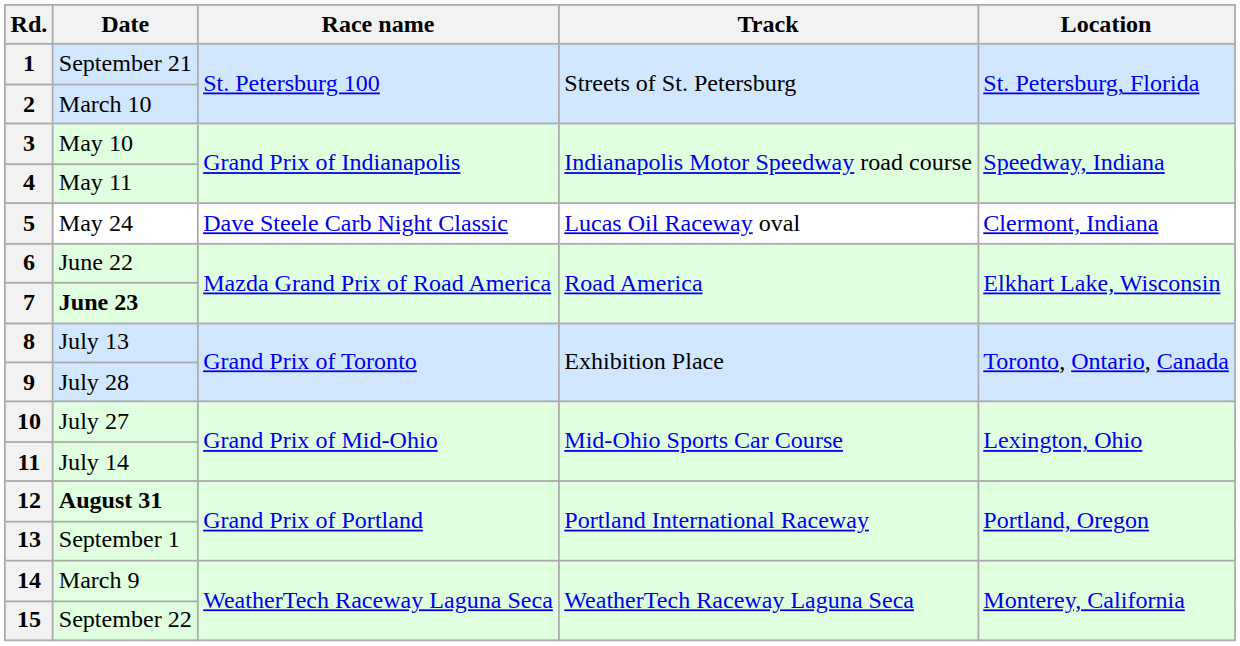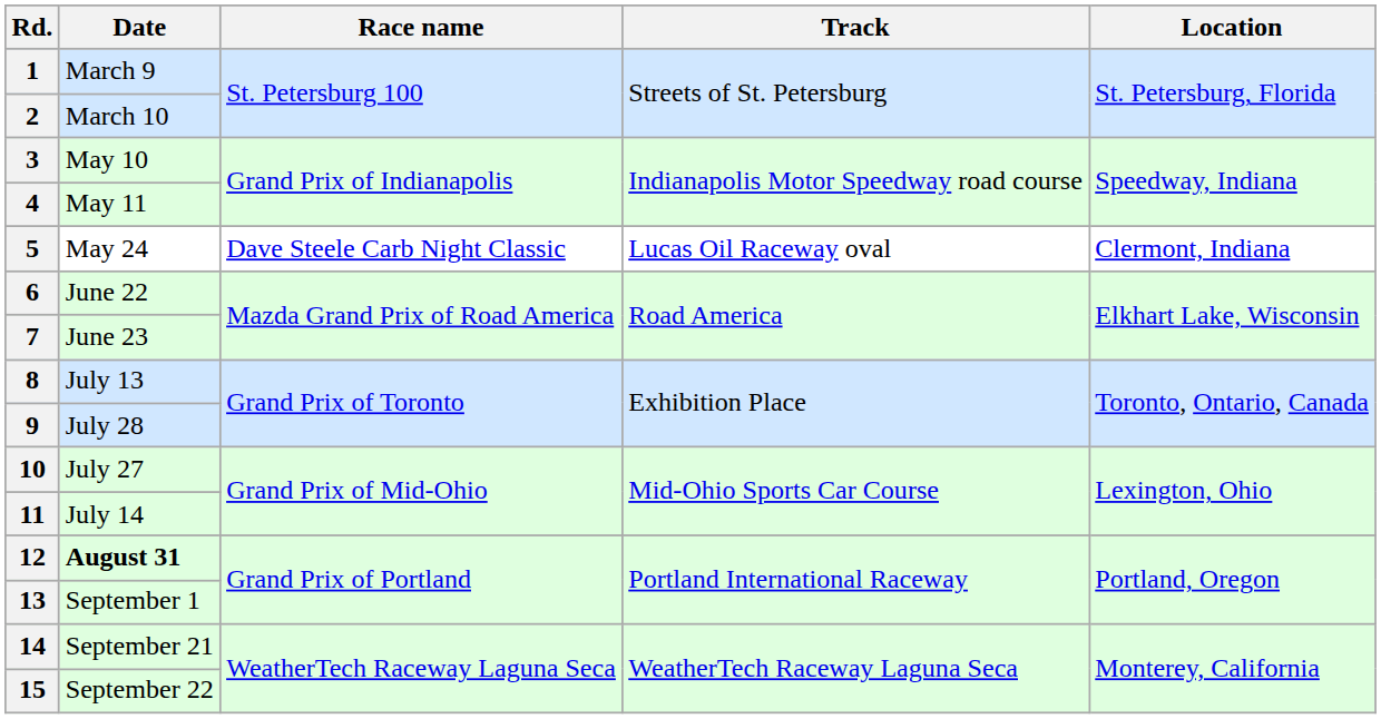 <table class="wikitable" style="font-size: 85%">
 <tr>
 <th>Rd.</th>
 <th>Date</th>
 <th>Race name</th>
 <th>Track</th>
 <th>Location</th>
 </tr>
 <tr style="background:#D0E7FF;">
 <th>1</th>
-<td>September 21</td>
+<td>March 9</td>
 <td rowspan=2> <a href='#'>St. Petersburg 100</a></td>
 <td rowspan=2>Streets of St. Petersburg</td>
 <td rowspan=2><a href='#'>St. Petersburg, Florida</a></td>
 </tr>
 <tr style="background:#D0E7FF;">
 <th>2</th>
 <td>March 10</td>
 </tr>
 <tr style="background:#DFFFDF;">
 <th>3</th>
 <td>May 10</td>
 <td rowspan=2> <a href='#'>Grand Prix of Indianapolis</a></td>
 <td rowspan=2><a href='#'>Indianapolis Motor Speedway</a> road course</td>
 <td rowspan=2><a href='#'>Speedway, Indiana</a></td>
 </tr>
 <tr style="background:#DFFFDF;">
 <th>4</th>
 <td>May 11</td>
 </tr>
 <tr style="background:#FFFFFF;">
 <th>5</th>
 <td>May 24</td>
 <td> <a href='#'>Dave Steele Carb Night Classic</a></td>
 <td><a href='#'>Lucas Oil Raceway</a> oval</td>
 <td><a href='#'>Clermont, Indiana</a></td>
 </tr>
 <tr style="background:#DFFFDF;">
 <th>6</th>
 <td>June 22</td>
 <td rowspan=2> <a href='#'>Mazda Grand Prix of Road America</a></td>
 <td rowspan=2><a href='#'>Road America</a></td>
 <td rowspan=2><a href='#'>Elkhart Lake, Wisconsin</a></td>
 </tr>
 <tr style="background:#DFFFDF;">
 <th>7</th>
-<td><strong>June 23</strong></td>
+<td>June 23</td>
 </tr>
 <tr style="background:#D0E7FF;">
 <th>8</th>
 <td>July 13</td>
 <td rowspan=2> <a href='#'>Grand Prix of Toronto</a></td>
 <td rowspan=2>Exhibition Place</td>
 <td rowspan=2><a href='#'>Toronto</a>, <a href='#'>Ontario</a>, <a href='#'>Canada</a></td>
 </tr>
 <tr style="background:#D0E7FF;">
 <th>9</th>
 <td>July 28</td>
 </tr>
 <tr style="background:#DFFFDF;">
 <th>10</th>
 <td>July 27</td>
 <td rowspan=2> <a href='#'>Grand Prix of Mid-Ohio</a></td>
 <td rowspan=2><a href='#'>Mid-Ohio Sports Car Course</a></td>
 <td rowspan=2><a href='#'>Lexington, Ohio</a></td>
 </tr>
 <tr style="background:#DFFFDF;">
 <th>11</th>
 <td>July 14</td>
 </tr>
 <tr style="background:#DFFFDF;">
 <th>12</th>
 <td><strong>August 31</strong></td>
 <td rowspan=2> <a href='#'>Grand Prix of Portland</a></td>
 <td rowspan=2><a href='#'>Portland International Raceway</a></td>
 <td rowspan=2><a href='#'>Portland, Oregon</a></td>
 </tr>
 <tr style="background:#DFFFDF;">
 <th>13</th>
 <td>September 1</td>
 </tr>
 <tr style="background:#DFFFDF;">
 <th>14</th>
-<td>March 9</td>
+<td>September 21</td>
 <td rowspan=2> <a href='#'>WeatherTech Raceway Laguna Seca</a></td>
 <td rowspan=2><a href='#'>WeatherTech Raceway Laguna Seca</a></td>
 <td rowspan=2><a href='#'>Monterey, California</a></td>
 </tr>
 <tr style="background:#DFFFDF;">
 <th>15</th>
 <td>September 22</td>
 </tr>
 </table>
